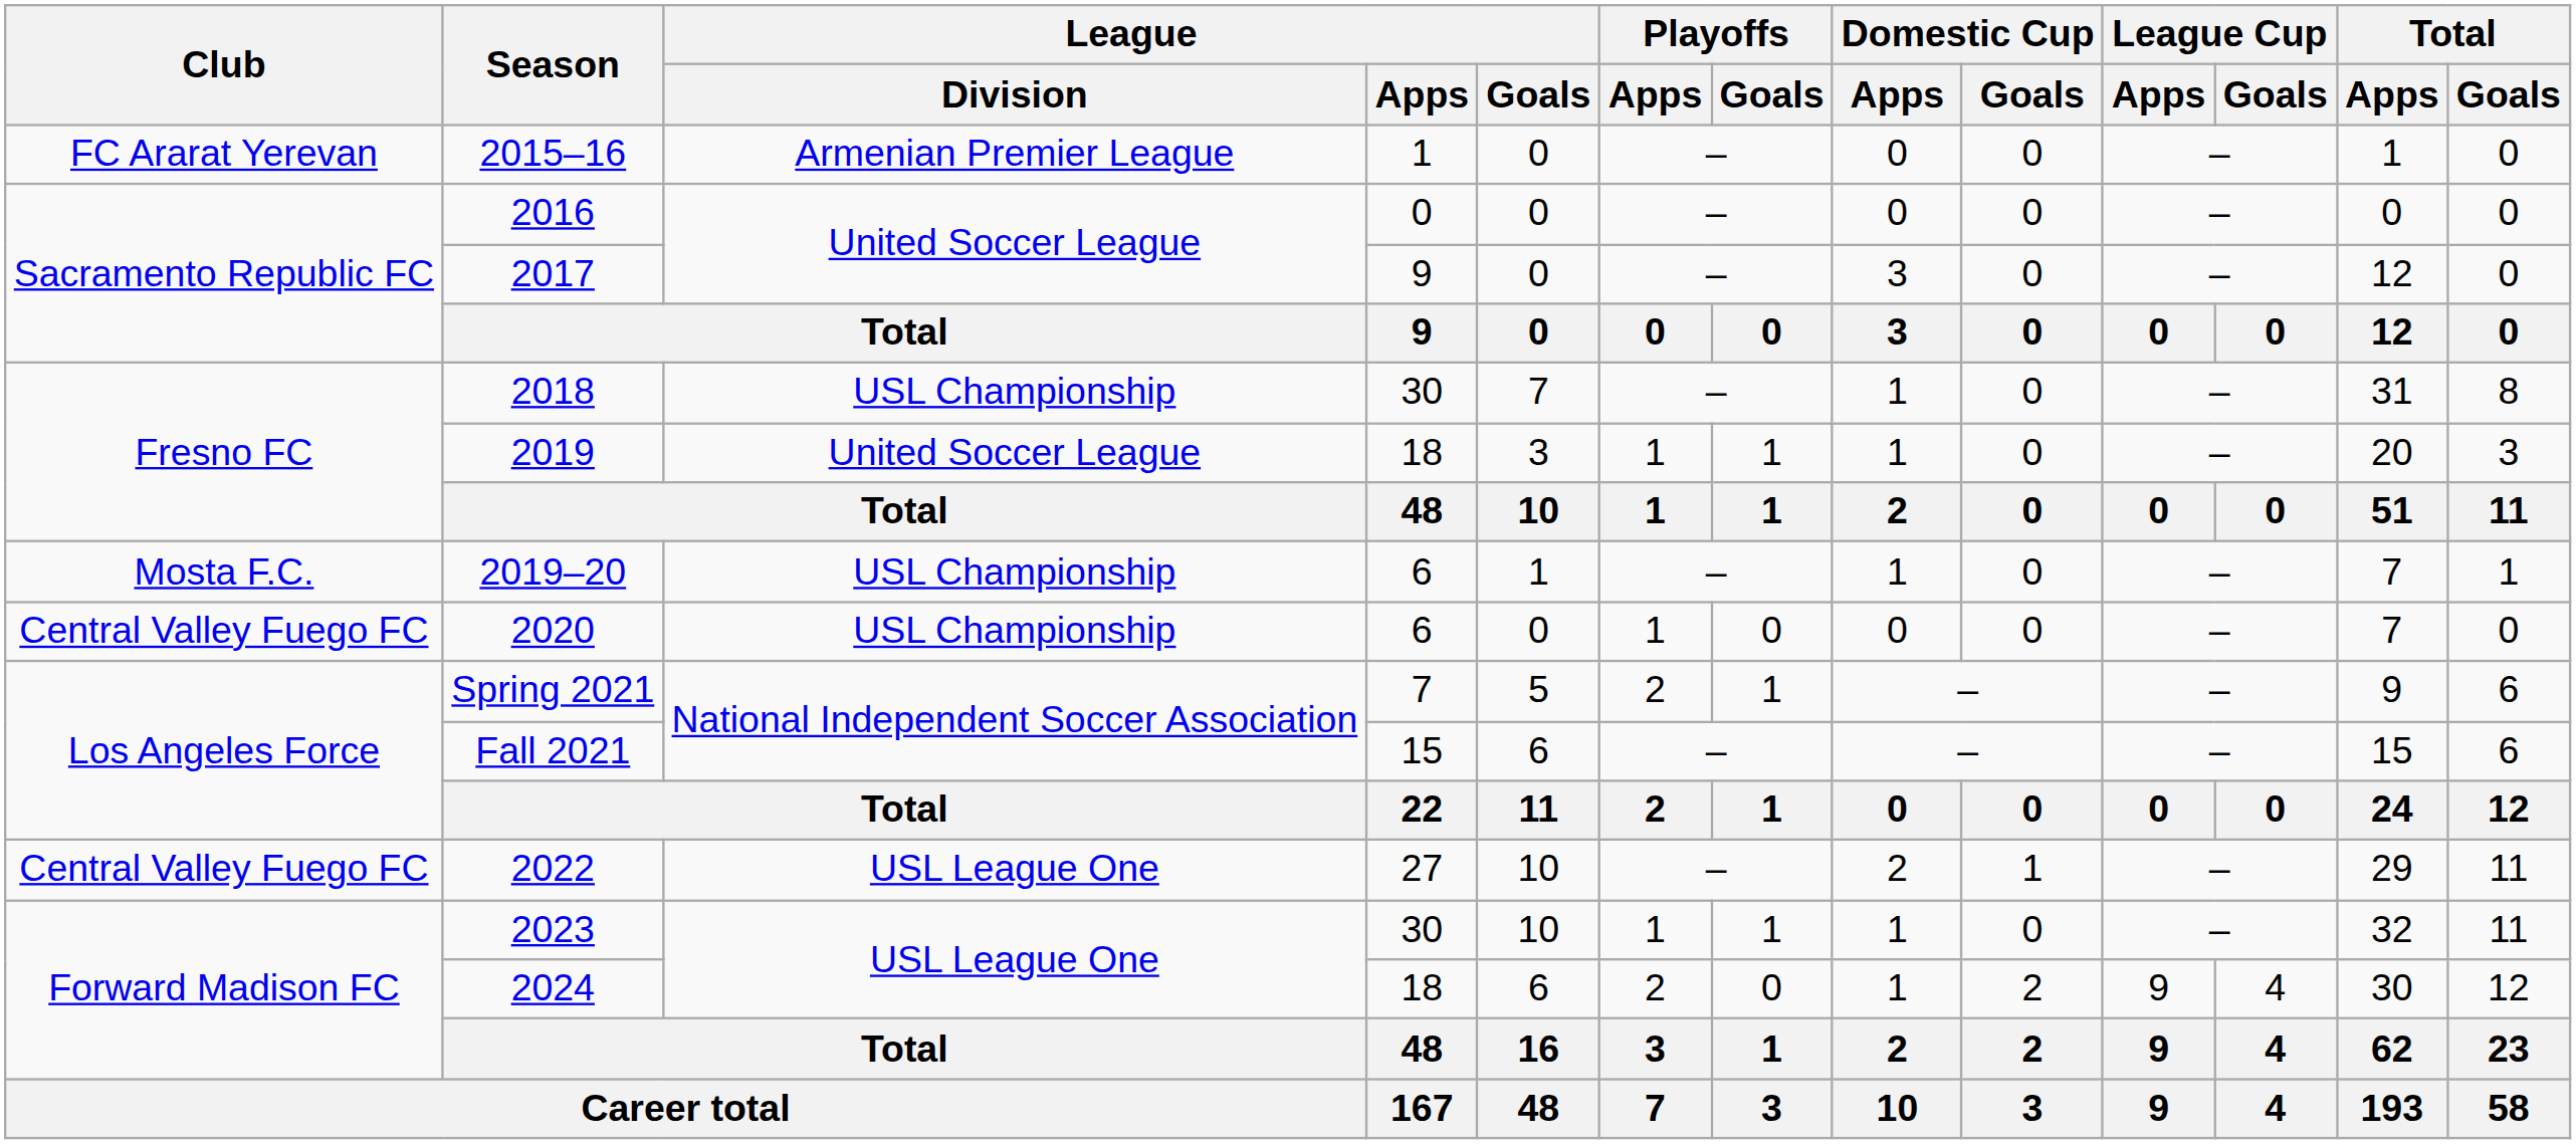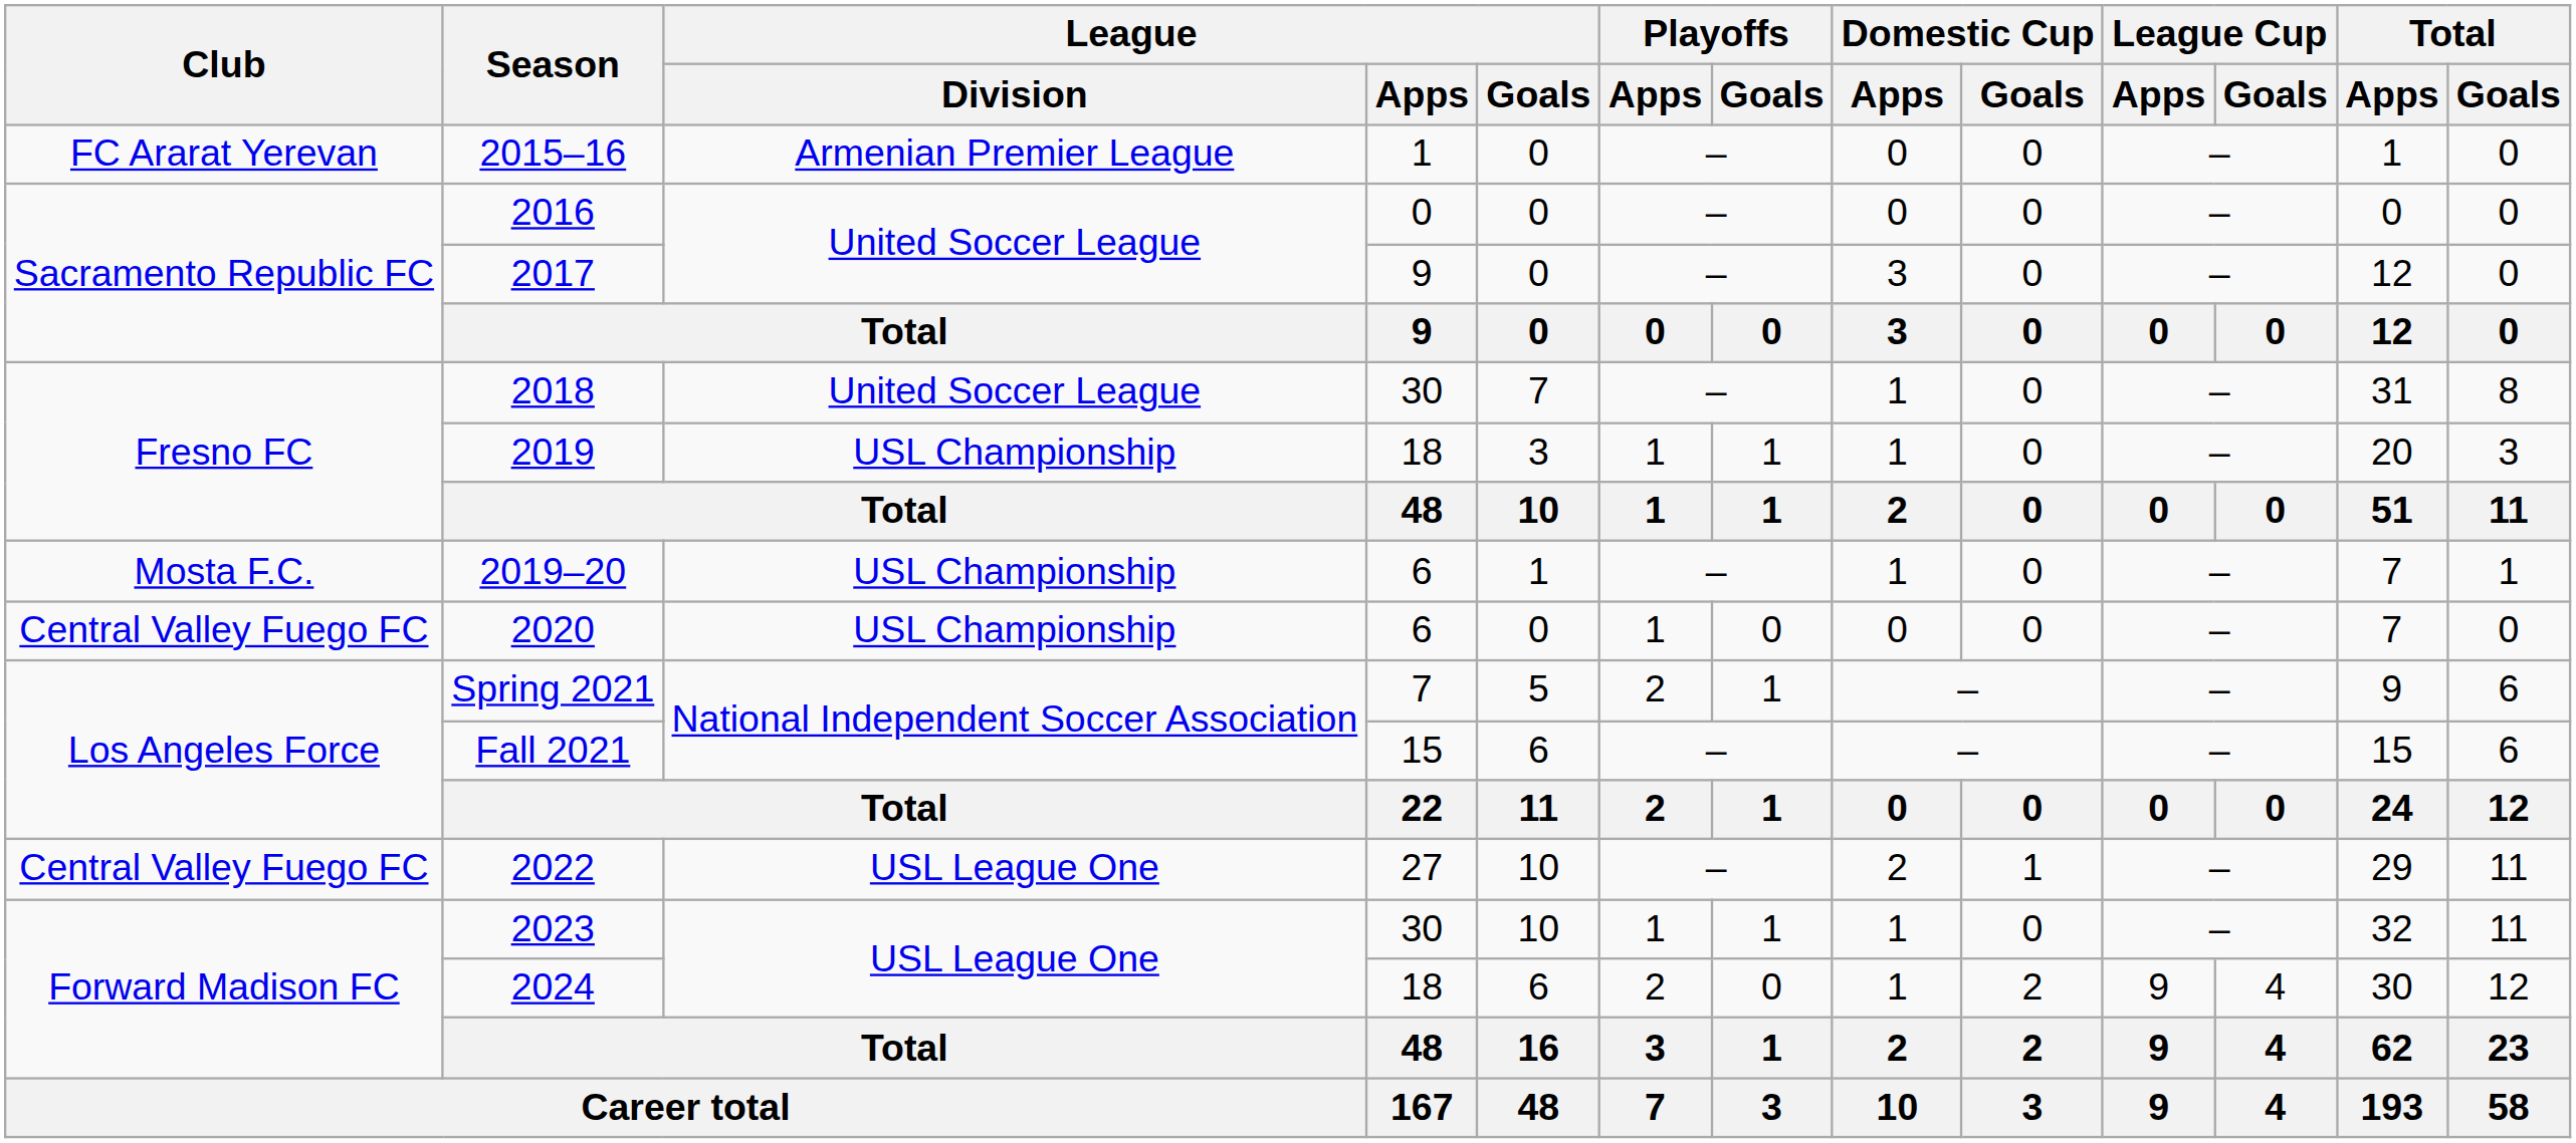 <table class="wikitable" style="text-align:center; vertical-align:middle">
 <tr>
 <th rowspan="2">Club</th>
 <th rowspan="2">Season</th>
 <th colspan="3">League</th>
 <th colspan="2">Playoffs</th>
 <th colspan="2">Domestic Cup</th>
 <th colspan="2">League Cup</th>
 <th colspan="2">Total</th>
 </tr>
 <tr>
 <th>Division</th>
 <th>Apps</th>
 <th>Goals</th>
 <th>Apps</th>
 <th>Goals</th>
 <th>Apps</th>
 <th>Goals</th>
 <th>Apps</th>
 <th>Goals</th>
 <th>Apps</th>
 <th>Goals</th>
 </tr>
 <tr>
 <td><a href='#'>FC Ararat Yerevan</a></td>
 <td><a href='#'>2015–16</a></td>
 <td><a href='#'>Armenian Premier League</a></td>
 <td>1</td>
 <td>0</td>
 <td colspan="2">–</td>
 <td>0</td>
 <td>0</td>
 <td colspan="2">–</td>
 <td>1</td>
 <td>0</td>
 </tr>
 <tr>
 <td rowspan="3"><a href='#'>Sacramento Republic FC</a></td>
 <td><a href='#'>2016</a></td>
 <td rowspan="2"><a href='#'>United Soccer League</a></td>
 <td>0</td>
 <td>0</td>
 <td colspan="2">–</td>
 <td>0</td>
 <td>0</td>
 <td colspan="2">–</td>
 <td>0</td>
 <td>0</td>
 </tr>
 <tr>
 <td><a href='#'>2017</a></td>
 <td>9</td>
 <td>0</td>
 <td colspan="2">–</td>
 <td>3</td>
 <td>0</td>
 <td colspan="2">–</td>
 <td>12</td>
 <td>0</td>
 </tr>
 <tr>
 <th colspan="2">Total</th>
 <th>9</th>
 <th>0</th>
 <th>0</th>
 <th>0</th>
 <th>3</th>
 <th>0</th>
 <th>0</th>
 <th>0</th>
 <th>12</th>
 <th>0</th>
 </tr>
 <tr>
 <td rowspan="3"><a href='#'>Fresno FC</a></td>
 <td><a href='#'>2018</a></td>
-<td><a href='#'>USL Championship</a></td>
+<td><a href='#'>United Soccer League</a></td>
 <td>30</td>
 <td>7</td>
 <td colspan="2">–</td>
 <td>1</td>
 <td>0</td>
 <td colspan="2">–</td>
 <td>31</td>
 <td>8</td>
 </tr>
 <tr>
 <td><a href='#'>2019</a></td>
-<td><a href='#'>United Soccer League</a></td>
+<td><a href='#'>USL Championship</a></td>
 <td>18</td>
 <td>3</td>
 <td>1</td>
 <td>1</td>
 <td>1</td>
 <td>0</td>
 <td colspan="2">–</td>
 <td>20</td>
 <td>3</td>
 </tr>
 <tr>
 <th colspan="2">Total</th>
 <th>48</th>
 <th>10</th>
 <th>1</th>
 <th>1</th>
 <th>2</th>
 <th>0</th>
 <th>0</th>
 <th>0</th>
 <th>51</th>
 <th>11</th>
 </tr>
 <tr>
 <td><a href='#'>Mosta F.C.</a></td>
 <td><a href='#'>2019–20</a></td>
 <td><a href='#'>USL Championship</a></td>
 <td>6</td>
 <td>1</td>
 <td colspan="2">–</td>
 <td>1</td>
 <td>0</td>
 <td colspan="2">–</td>
 <td>7</td>
 <td>1</td>
 </tr>
 <tr>
 <td><a href='#'>Central Valley Fuego FC</a></td>
 <td><a href='#'>2020</a></td>
 <td><a href='#'>USL Championship</a></td>
 <td>6</td>
 <td>0</td>
 <td>1</td>
 <td>0</td>
 <td>0</td>
 <td>0</td>
 <td colspan="2">–</td>
 <td>7</td>
 <td>0</td>
 </tr>
 <tr>
 <td rowspan="3"><a href='#'>Los Angeles Force</a></td>
 <td><a href='#'>Spring 2021</a></td>
 <td rowspan="2"><a href='#'>National Independent Soccer Association</a></td>
 <td>7</td>
 <td>5</td>
 <td>2</td>
 <td>1</td>
 <td colspan="2">–</td>
 <td colspan="2">–</td>
 <td>9</td>
 <td>6</td>
 </tr>
 <tr>
 <td><a href='#'>Fall 2021</a></td>
 <td>15</td>
 <td>6</td>
 <td colspan="2">–</td>
 <td colspan="2">–</td>
 <td colspan="2">–</td>
 <td>15</td>
 <td>6</td>
 </tr>
 <tr>
 <th colspan="2">Total</th>
 <th>22</th>
 <th>11</th>
 <th>2</th>
 <th>1</th>
 <th>0</th>
 <th>0</th>
 <th>0</th>
 <th>0</th>
 <th>24</th>
 <th>12</th>
 </tr>
 <tr>
 <td><a href='#'>Central Valley Fuego FC</a></td>
 <td><a href='#'>2022</a></td>
 <td><a href='#'>USL League One</a></td>
 <td>27</td>
 <td>10</td>
 <td colspan="2">–</td>
 <td>2</td>
 <td>1</td>
 <td colspan="2">–</td>
 <td>29</td>
 <td>11</td>
 </tr>
 <tr>
 <td rowspan="3"><a href='#'>Forward Madison FC</a></td>
 <td><a href='#'>2023</a></td>
 <td rowspan="2"><a href='#'>USL League One</a></td>
 <td>30</td>
 <td>10</td>
 <td>1</td>
 <td>1</td>
 <td>1</td>
 <td>0</td>
 <td colspan="2">–</td>
 <td>32</td>
 <td>11</td>
 </tr>
 <tr>
 <td><a href='#'>2024</a></td>
 <td>18</td>
 <td>6</td>
 <td>2</td>
 <td>0</td>
 <td>1</td>
 <td>2</td>
 <td>9</td>
 <td>4</td>
 <td>30</td>
 <td>12</td>
 </tr>
 <tr>
 <th colspan="2">Total</th>
 <th>48</th>
 <th>16</th>
 <th>3</th>
 <th>1</th>
 <th>2</th>
 <th>2</th>
 <th>9</th>
 <th>4</th>
 <th>62</th>
 <th>23</th>
 </tr>
 <tr>
 <th colspan="3">Career total</th>
 <th>167</th>
 <th>48</th>
 <th>7</th>
 <th>3</th>
 <th>10</th>
 <th>3</th>
 <th>9</th>
 <th>4</th>
 <th>193</th>
 <th>58</th>
 </tr>
 </table>
